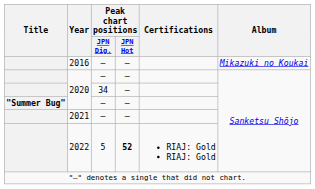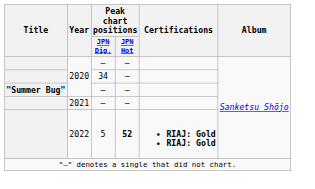 <table class="wikitable plainrowheaders" style="text-align:center">
 <tr>
 <th scope="col" rowspan="2">Title</th>
 <th scope="col" rowspan="2">Year</th>
 <th scope="col" colspan="2">Peak chart positions</th>
 <th scope="col" rowspan="2">Certifications</th>
 <th scope="col" rowspan="2">Album</th>
 </tr>
 <tr>
 <th scope="col" style="width:2.75em;font-size:85%"><a href='#'>JPN<br>Dig.</a><br></th>
 <th scope="col" style="width:2.75em;font-size:85%"><a href='#'>JPN<br>Hot</a><br></th>
-</tr>
-<tr>
-<th scope="row"></th>
-<td>2016</td>
-<td>—</td>
-<td>—</td>
-<td></td>
-<td><em><a href='#'>Mikazuki no Koukai</a></em></td>
 </tr>
 <tr>
 <th scope="row"></th>
 <td rowspan="3">2020</td>
 <td>—</td>
 <td>—</td>
 <td></td>
 <td rowspan="5"><em><a href='#'>Sanketsu Shōjo</a></em></td>
 </tr>
 <tr>
 <th scope="row"></th>
 <td>34</td>
 <td>—</td>
 <td></td>
 </tr>
 <tr>
 <th scope="row">"Summer Bug"</th>
 <td>—</td>
 <td>—</td>
 <td></td>
 </tr>
 <tr>
 <th scope="row"></th>
 <td>2021</td>
 <td>—</td>
 <td>—</td>
 <td></td>
 </tr>
 <tr>
 <th scope="row"></th>
 <td>2022</td>
 <td>5</td>
 <td><strong>52</strong></td>
-<td><br><ul><li>RIAJ: Gold </li><li>RIAJ: Gold </li></ul></td>
+<td><strong><br><ul><li>RIAJ: Gold </li><li>RIAJ: Gold </li></ul></strong></td>
 </tr>
 <tr>
 <td colspan="6" align="center" style="font-size:90%;">"—" denotes a single that did not chart.</td>
 </tr>
 </table>
